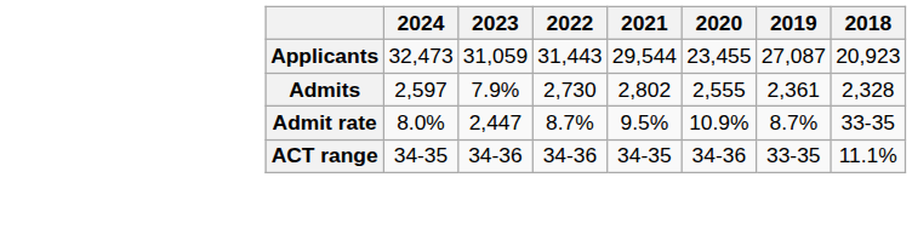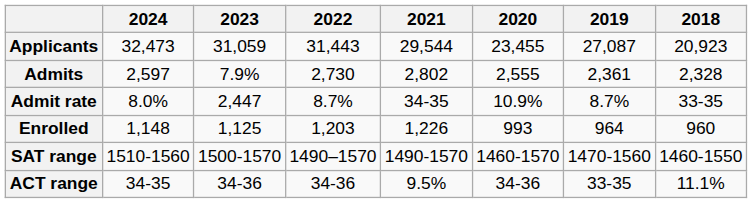 <table style="float:right; font-size:85%; margin:10px" "text-align:center; font-size:85%; margin:auto;" class="wikitable">
 <tr>
 <th> </th>
 <th>2024</th>
 <th>2023</th>
 <th>2022</th>
 <th>2021</th>
 <th>2020</th>
 <th>2019</th>
 <th>2018</th>
 </tr>
 <tr align="center">
 <th>Applicants</th>
 <td>32,473</td>
 <td>31,059</td>
 <td>31,443</td>
 <td>29,544</td>
 <td>23,455</td>
 <td>27,087</td>
 <td>20,923</td>
 </tr>
 <tr align="center">
 <th>Admits</th>
 <td>2,597</td>
 <td>7.9%</td>
 <td>2,730</td>
 <td>2,802</td>
 <td>2,555</td>
 <td>2,361</td>
 <td>2,328</td>
 </tr>
 <tr align="center">
 <th>Admit rate</th>
 <td>8.0%</td>
 <td>2,447</td>
 <td>8.7%</td>
-<td>9.5%</td>
+<td>34-35</td>
 <td>10.9%</td>
 <td>8.7%</td>
 <td>33-35</td>
+</tr>
+<tr align="center">
+<th>Enrolled</th>
+<td>1,148</td>
+<td>1,125</td>
+<td>1,203</td>
+<td>1,226</td>
+<td>993</td>
+<td>964</td>
+<td>960</td>
+</tr>
+<tr align="center">
+<th>SAT range</th>
+<td>1510-1560</td>
+<td>1500-1570</td>
+<td>1490–1570</td>
+<td>1490-1570</td>
+<td>1460-1570</td>
+<td>1470-1560</td>
+<td>1460-1550</td>
 </tr>
 <tr align="center">
 <th>ACT range</th>
 <td>34-35</td>
 <td>34-36</td>
 <td>34-36</td>
-<td>34-35</td>
+<td>9.5%</td>
 <td>34-36</td>
 <td>33-35</td>
 <td>11.1%</td>
 </tr>
 </table>
